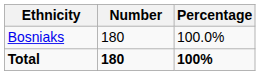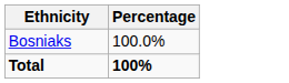 <table class="wikitable">
 <tr>
 <th width="100px">Ethnicity</th>
-<th width="80px">Number</th>
 <th width="80px">Percentage</th>
 </tr>
 <tr>
 <td><a href='#'>Bosniaks</a></td>
-<td>180</td>
 <td>100.0%</td>
 </tr>
 <tr>
 <td><strong>Total</strong></td>
-<td><strong>180</strong></td>
 <td><strong>100%</strong></td>
 </tr>
 </table>
